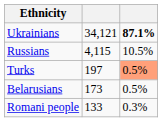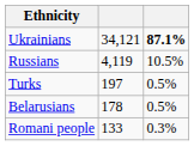 <table class="wikitable">
 <tr>
 <th>Ethnicity</th>
 <th></th>
 <th></th>
 </tr>
 <tr>
 <td><a href='#'>Ukrainians</a></td>
 <td>34,121</td>
 <td><strong>87.1%</strong></td>
 </tr>
 <tr>
 <td><a href='#'>Russians</a></td>
-<td>4,115</td>
+<td>4,119</td>
 <td>10.5%</td>
 </tr>
 <tr>
 <td><a href='#'>Turks</a></td>
 <td>197</td>
-<td style="background: lightsalmon;">0.5%</td>
+<td>0.5%</td>
 </tr>
 <tr>
 <td><a href='#'>Belarusians</a></td>
-<td>173</td>
+<td>178</td>
 <td>0.5%</td>
 </tr>
 <tr>
 <td><a href='#'>Romani people</a></td>
 <td>133</td>
 <td>0.3%</td>
 </tr>
 </table>
